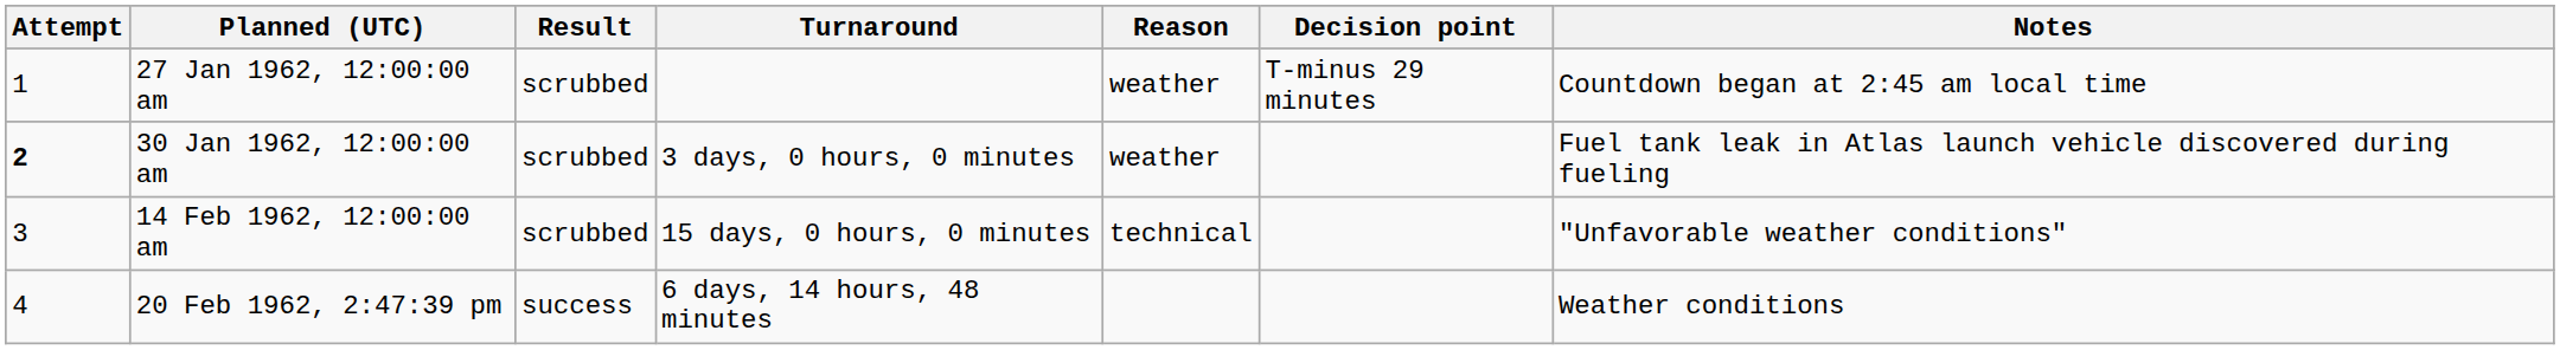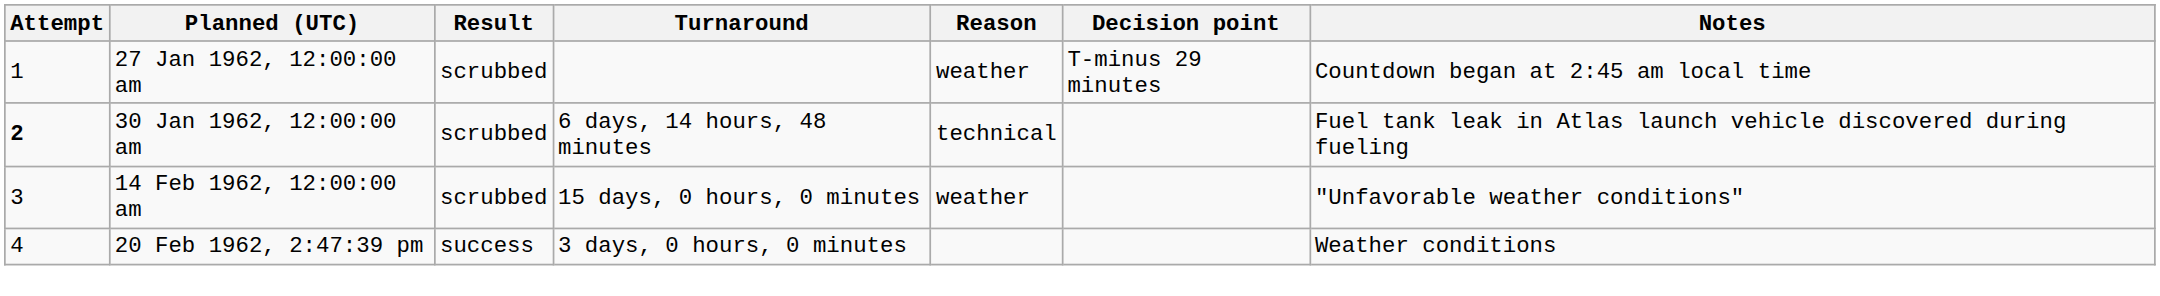 <table class="wikitable">
 <tr>
 <th>Attempt</th>
 <th>Planned (UTC)</th>
 <th>Result</th>
 <th>Turnaround</th>
 <th>Reason</th>
 <th>Decision point</th>
 <th>Notes</th>
 </tr>
 <tr>
 <td>1</td>
 <td>27 Jan 1962, 12:00:00 am</td>
 <td>scrubbed</td>
 <td></td>
 <td>weather</td>
 <td>T-minus 29 minutes</td>
 <td>Countdown began at 2:45 am local time</td>
 </tr>
 <tr>
 <td><strong>2</strong></td>
 <td>30 Jan 1962, 12:00:00 am</td>
 <td>scrubbed</td>
-<td>3 days, 0 hours, 0 minutes</td>
-<td>weather</td>
+<td>6 days, 14 hours, 48 minutes</td>
+<td>technical</td>
 <td></td>
 <td>Fuel tank leak in Atlas launch vehicle discovered during fueling</td>
 </tr>
 <tr>
 <td>3</td>
 <td>14 Feb 1962, 12:00:00 am</td>
 <td>scrubbed</td>
 <td>15 days, 0 hours, 0 minutes</td>
-<td>technical</td>
+<td>weather</td>
 <td></td>
 <td>"Unfavorable weather conditions"</td>
 </tr>
 <tr>
 <td>4</td>
 <td>20 Feb 1962, 2:47:39 pm</td>
 <td>success</td>
-<td>6 days, 14 hours, 48 minutes</td>
+<td>3 days, 0 hours, 0 minutes</td>
 <td></td>
 <td></td>
 <td>Weather conditions</td>
 </tr>
 </table>
